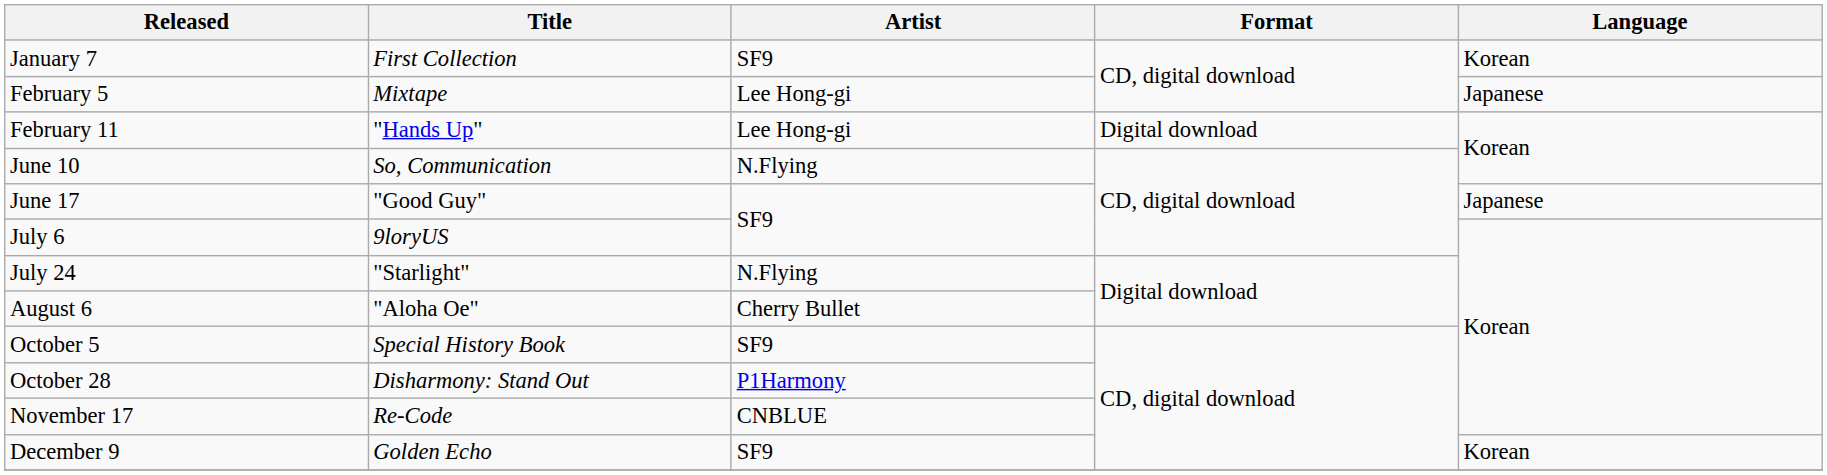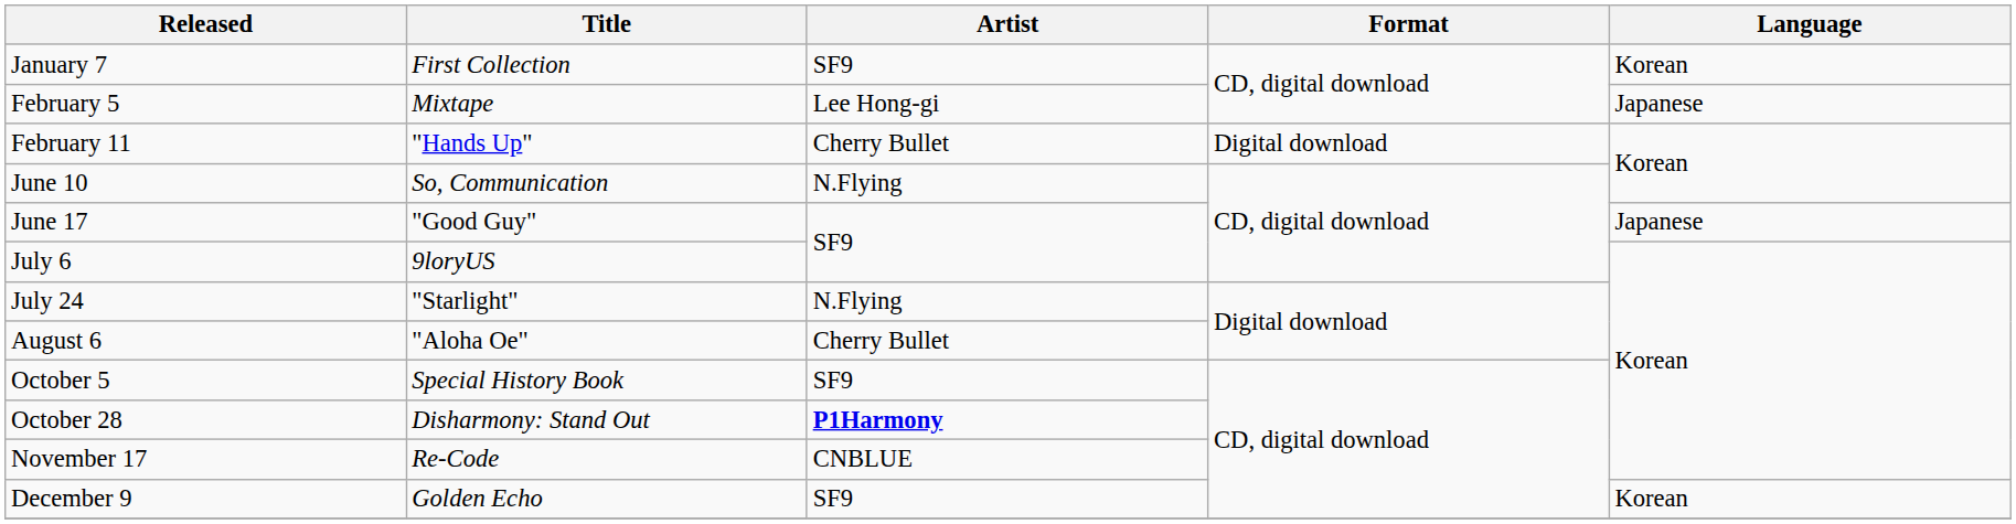 <table class="wikitable sortable" align="left center" style="width:65%;">
 <tr>
 <th style="width:20%;">Released</th>
 <th style="width:20%;">Title</th>
 <th style="width:20%;">Artist</th>
 <th style="width:20%;">Format</th>
 <th style="width:20%;">Language</th>
 </tr>
 <tr>
 <td>January 7</td>
 <td><em>First Collection</em></td>
 <td>SF9</td>
 <td rowspan="2">CD, digital download</td>
 <td>Korean</td>
 </tr>
 <tr>
 <td>February 5</td>
 <td><em>Mixtape</em></td>
 <td>Lee Hong-gi</td>
 <td>Japanese</td>
 </tr>
 <tr>
 <td>February 11</td>
 <td>"<a href='#'>Hands Up</a>"</td>
-<td>Lee Hong-gi</td>
+<td>Cherry Bullet</td>
 <td>Digital download</td>
 <td rowspan="2">Korean</td>
 </tr>
 <tr>
 <td>June 10</td>
 <td><em>So, Communication</em></td>
 <td>N.Flying</td>
 <td rowspan="3">CD, digital download</td>
 </tr>
 <tr>
 <td>June 17</td>
 <td>"Good Guy"</td>
 <td rowspan="2">SF9</td>
 <td>Japanese</td>
 </tr>
 <tr>
 <td>July 6</td>
 <td><em>9loryUS</em></td>
 <td rowspan="6">Korean</td>
 </tr>
 <tr>
 <td>July 24</td>
 <td>"Starlight"</td>
 <td>N.Flying</td>
 <td rowspan="2">Digital download</td>
 </tr>
 <tr>
 <td>August 6</td>
 <td>"Aloha Oe"</td>
 <td>Cherry Bullet</td>
 </tr>
 <tr>
 <td>October 5</td>
 <td><em>Special History Book</em></td>
 <td>SF9</td>
 <td rowspan="4">CD, digital download</td>
 </tr>
 <tr>
 <td>October 28</td>
 <td><em>Disharmony: Stand Out</em></td>
-<td><a href='#'>P1Harmony</a></td>
+<td><strong><a href='#'>P1Harmony</a></strong></td>
 </tr>
 <tr>
 <td>November 17</td>
 <td><em>Re-Code</em></td>
 <td>CNBLUE</td>
 </tr>
 <tr>
 <td>December 9</td>
 <td><em>Golden Echo</em></td>
 <td>SF9</td>
 <td>Korean</td>
 </tr>
 <tr>
 </tr>
 </table>
